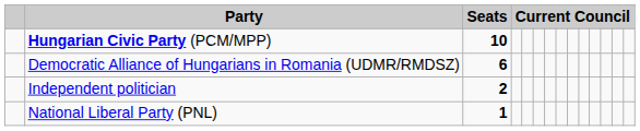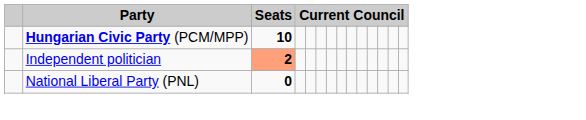 <table class="wikitable">
 <tr>
 <th style="background:#ccc">   </th>
 <th style="background:#ccc">Party</th>
 <th style="background:#ccc">Seats</th>
 <th style="background:#ccc" colspan="11">Current Council</th>
 </tr>
 <tr>
 <td>  </td>
 <td><strong><a href='#'>Hungarian Civic Party</a></strong> (PCM/MPP)</td>
 <td style="text-align: right"><strong>10</strong></td>
 <td>  </td>
 <td>  </td>
 <td>  </td>
 <td>  </td>
 <td>  </td>
 <td>  </td>
 <td>  </td>
 <td>  </td>
 <td>  </td>
 <td>  </td>
 <td>  </td>
 </tr>
 <tr>
 <td>  </td>
-<td><a href='#'>Democratic Alliance of Hungarians in Romania</a> (UDMR/RMDSZ)</td>
-<td style="text-align: right"><strong>6</strong></td>
-<td>  </td>
-<td>  </td>
-<td>  </td>
-<td>  </td>
-<td>  </td>
-<td>  </td>
-<td> </td>
-<td> </td>
-<td> </td>
-<td> </td>
-<td> </td>
-</tr>
-<tr>
-<td>  </td>
 <td><a href='#'>Independent politician</a></td>
-<td style="text-align: right"><strong>2</strong></td>
+<td style="background: lightsalmon; text-align: right"><strong>2</strong></td>
 <td>  </td>
 <td>  </td>
 <td> </td>
 <td> </td>
 <td> </td>
 <td> </td>
 <td> </td>
 <td> </td>
 <td> </td>
 <td> </td>
 <td> </td>
 </tr>
 <tr>
 <td>  </td>
 <td><a href='#'>National Liberal Party</a> (PNL)</td>
-<td style="text-align: right"><strong>1</strong></td>
+<td style="text-align: right"><strong>0</strong></td>
 <td>  </td>
 <td> </td>
 <td> </td>
 <td> </td>
 <td> </td>
 <td> </td>
 <td> </td>
 <td> </td>
 <td> </td>
 <td> </td>
 <td> </td>
 </tr>
 </table>
